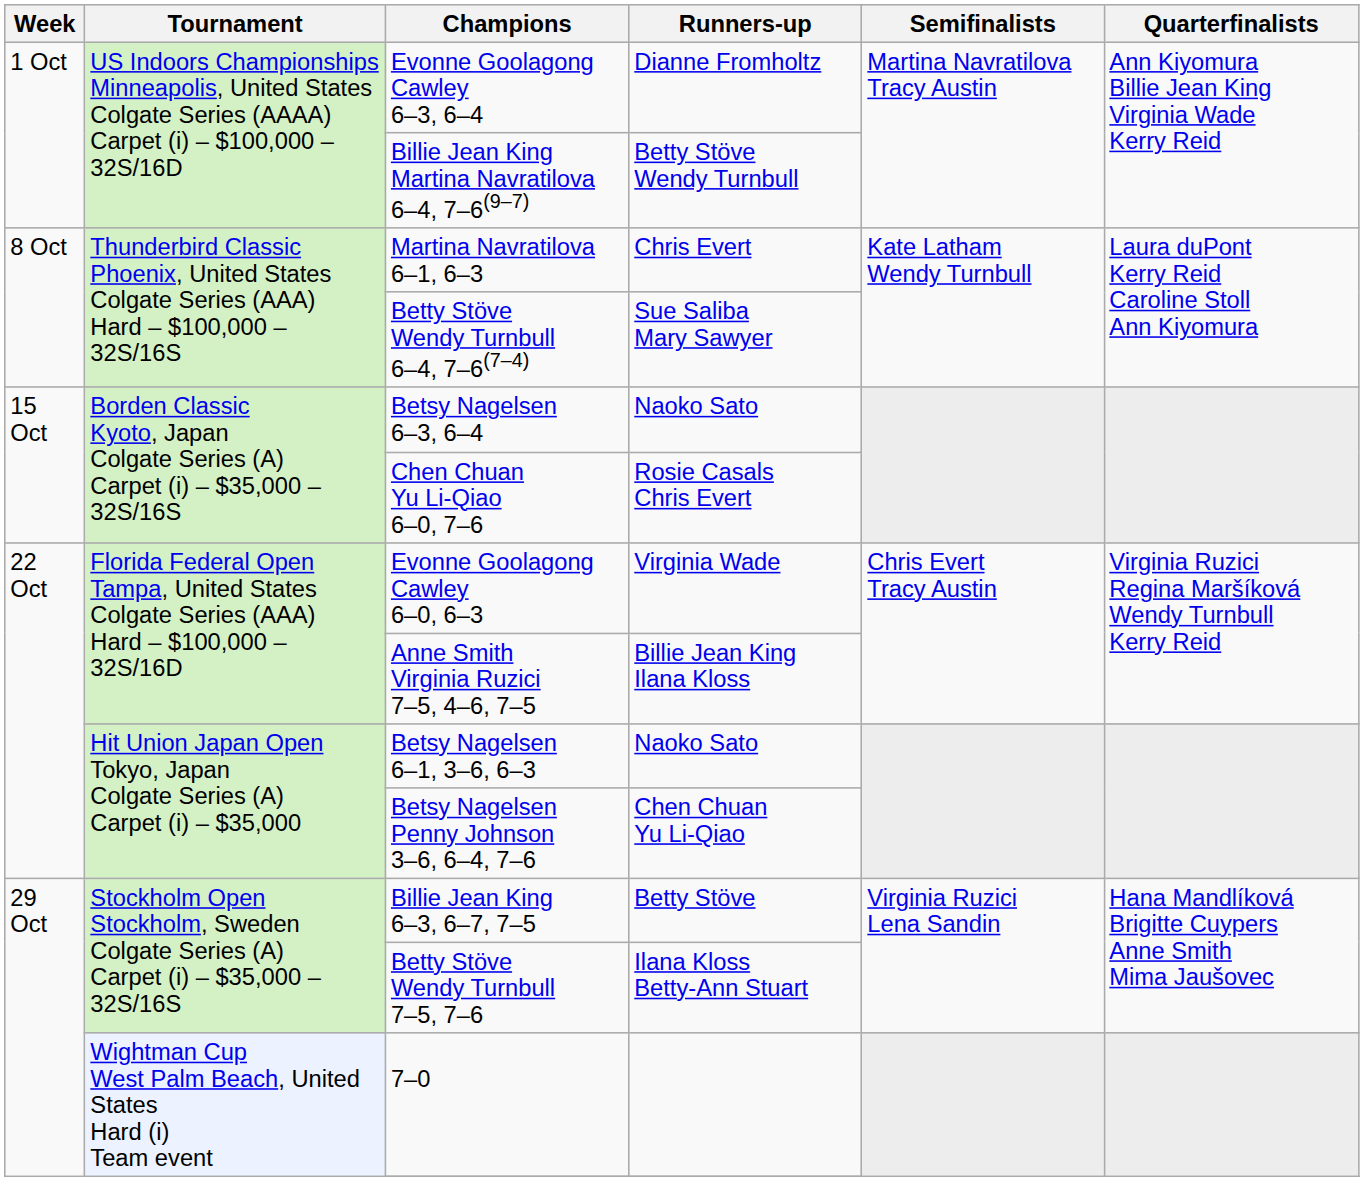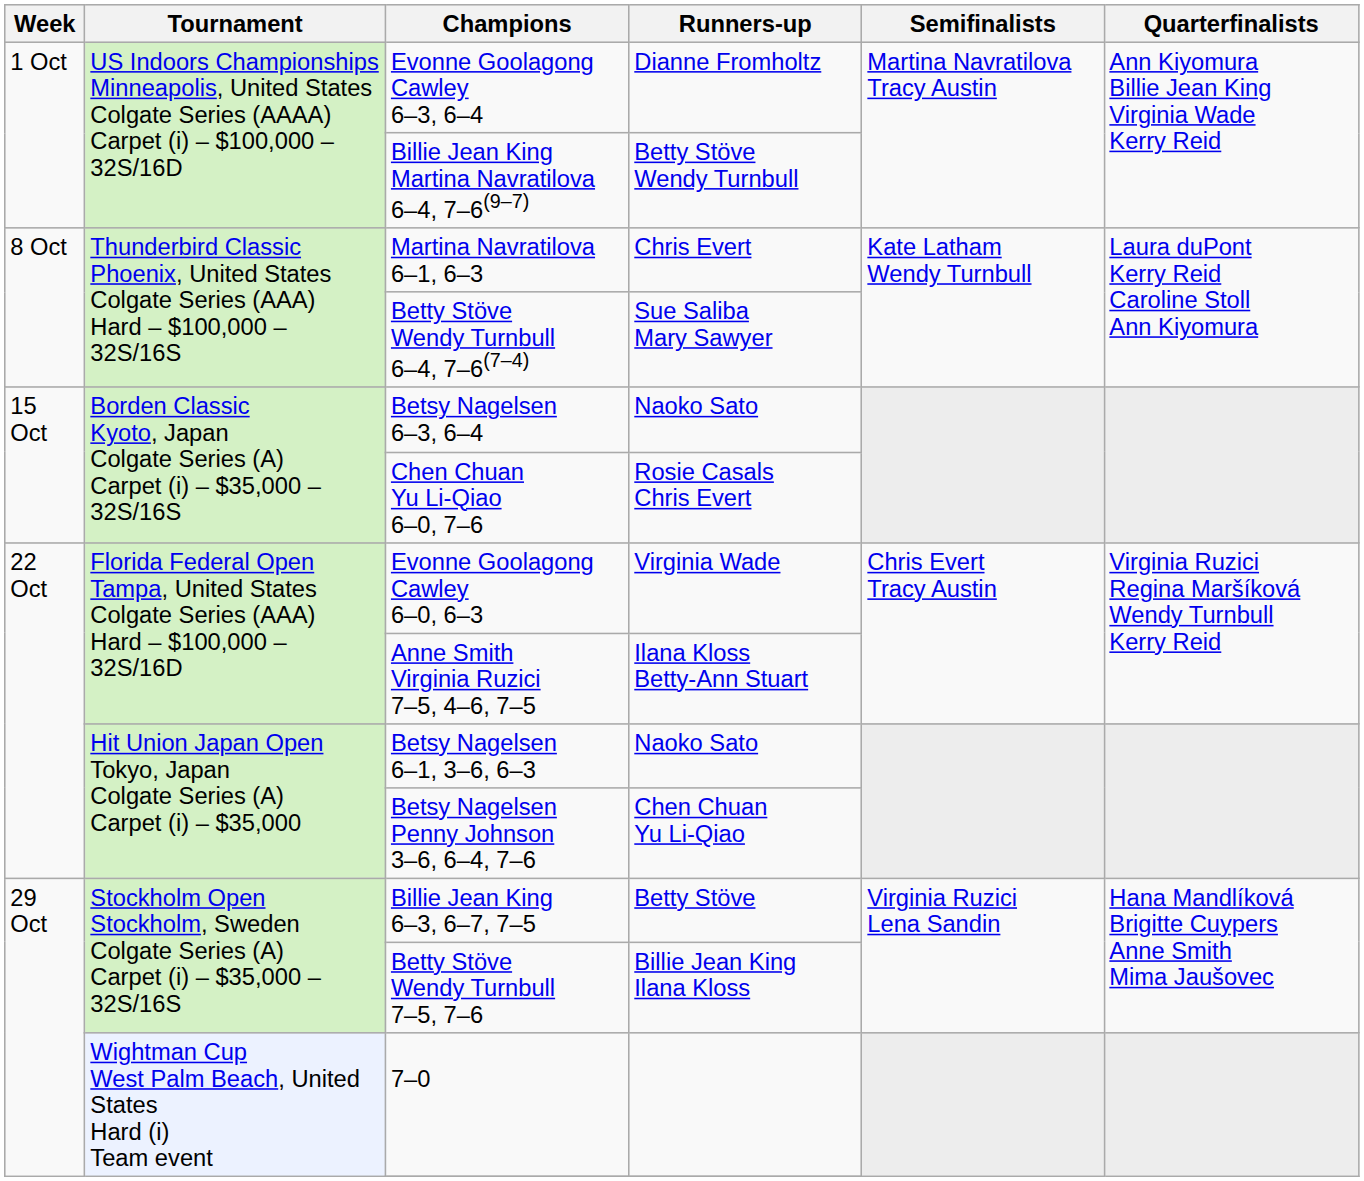 <table class=wikitable style=font-size:95%>
 <tr>
 <th style="width:48px;">Week</th>
 <th style="width:248px;">Tournament</th>
 <th style="width:200px;">Champions</th>
 <th style="width:200px;">Runners-up</th>
 <th style="width:190px;">Semifinalists</th>
 <th style="width:190px;">Quarterfinalists</th>
 </tr>
 <tr valign=top>
 <td rowspan=2>1 Oct</td>
 <td style="background:#D4F1C5;" rowspan="2"><a href='#'>US Indoors Championships</a><br> <a href='#'>Minneapolis</a>, United States <br>Colgate Series (AAAA)<br>Carpet (i) – $100,000 – 32S/16D</td>
 <td> <a href='#'>Evonne Goolagong Cawley</a><br> 6–3, 6–4</td>
 <td> <a href='#'>Dianne Fromholtz</a></td>
 <td rowspan=2> <a href='#'>Martina Navratilova</a><br> <a href='#'>Tracy Austin</a></td>
 <td rowspan=2> <a href='#'>Ann Kiyomura</a><br> <a href='#'>Billie Jean King</a><br> <a href='#'>Virginia Wade</a><br> <a href='#'>Kerry Reid</a></td>
 </tr>
 <tr valign=top>
 <td> <a href='#'>Billie Jean King</a><br>  <a href='#'>Martina Navratilova</a><br> 6–4, 7–6<sup>(9–7)</sup></td>
 <td> <a href='#'>Betty Stöve</a><br> <a href='#'>Wendy Turnbull</a></td>
 </tr>
 <tr valign=top>
 <td rowspan=2>8 Oct</td>
 <td style="background:#D4F1C5;" rowspan="2"><a href='#'>Thunderbird Classic</a><br> <a href='#'>Phoenix</a>, United States<br>Colgate Series (AAA)<br>Hard – $100,000 – 32S/16S</td>
 <td> <a href='#'>Martina Navratilova</a><br>6–1, 6–3</td>
 <td> <a href='#'>Chris Evert</a></td>
 <td rowspan=2> <a href='#'>Kate Latham</a><br> <a href='#'>Wendy Turnbull</a></td>
 <td rowspan=2> <a href='#'>Laura duPont</a><br> <a href='#'>Kerry Reid</a><br> <a href='#'>Caroline Stoll</a><br> <a href='#'>Ann Kiyomura</a></td>
 </tr>
 <tr valign=top>
 <td> <a href='#'>Betty Stöve</a><br> <a href='#'>Wendy Turnbull</a><br> 6–4, 7–6<sup>(7–4)</sup></td>
 <td> <a href='#'>Sue Saliba</a> <br>  <a href='#'>Mary Sawyer</a></td>
 </tr>
 <tr valign=top>
 <td rowspan=2>15 Oct</td>
 <td style="background:#D4F1C5;" rowspan="2"><a href='#'>Borden Classic</a><br> <a href='#'>Kyoto</a>, Japan <br>Colgate Series (A)<br>Carpet (i) – $35,000 – 32S/16S</td>
 <td> <a href='#'>Betsy Nagelsen</a><br>6–3, 6–4</td>
 <td> <a href='#'>Naoko Sato</a></td>
 <td rowspan=2 style="background:#ededed;"></td>
 <td rowspan=2 style="background:#ededed;"></td>
 </tr>
 <tr valign=top>
 <td> <a href='#'>Chen Chuan</a><br> <a href='#'>Yu Li-Qiao</a><br> 6–0, 7–6</td>
 <td> <a href='#'>Rosie Casals</a> <br>  <a href='#'>Chris Evert</a></td>
 </tr>
 <tr valign=top>
 <td rowspan=4>22 Oct</td>
 <td style="background:#D4F1C5;" rowspan="2"><a href='#'>Florida Federal Open</a><br> <a href='#'>Tampa</a>, United States<br>Colgate Series (AAA)<br>Hard – $100,000 – 32S/16D</td>
 <td> <a href='#'>Evonne Goolagong Cawley</a><br>6–0, 6–3</td>
 <td> <a href='#'>Virginia Wade</a></td>
 <td rowspan=2> <a href='#'>Chris Evert</a><br> <a href='#'>Tracy Austin</a></td>
 <td rowspan=2> <a href='#'>Virginia Ruzici</a><br>  <a href='#'>Regina Maršíková</a><br> <a href='#'>Wendy Turnbull</a><br> <a href='#'>Kerry Reid</a></td>
 </tr>
 <tr valign=top>
 <td> <a href='#'>Anne Smith</a><br>  <a href='#'>Virginia Ruzici</a><br>7–5, 4–6, 7–5</td>
-<td> <a href='#'>Billie Jean King</a><br>  <a href='#'>Ilana Kloss</a></td>
+<td> <a href='#'>Ilana Kloss</a><br>  <a href='#'>Betty-Ann Stuart</a></td>
 </tr>
 <tr valign=top>
 <td style="background:#D4F1C5;" rowspan="2"><a href='#'>Hit Union Japan Open</a><br> Tokyo, Japan <br>Colgate Series (A)<br>Carpet (i) – $35,000</td>
 <td> <a href='#'>Betsy Nagelsen</a><br>6–1, 3–6, 6–3</td>
 <td> <a href='#'>Naoko Sato</a></td>
 <td rowspan=2 style="background:#ededed;"></td>
 <td rowspan=2 style="background:#ededed;"></td>
 </tr>
 <tr valign=top>
 <td> <a href='#'>Betsy Nagelsen</a><br> <a href='#'>Penny Johnson</a><br> 3–6, 6–4, 7–6</td>
 <td> <a href='#'>Chen Chuan</a><br> <a href='#'>Yu Li-Qiao</a></td>
 </tr>
 <tr valign=top>
 <td rowspan=4>29 Oct</td>
 <td style="background:#D4F1C5;" rowspan="2"><a href='#'>Stockholm Open</a><br> <a href='#'>Stockholm</a>, Sweden <br>Colgate Series (A)<br>Carpet (i) – $35,000 – 32S/16S</td>
 <td> <a href='#'>Billie Jean King</a><br>6–3, 6–7, 7–5</td>
 <td> <a href='#'>Betty Stöve</a></td>
 <td rowspan=2> <a href='#'>Virginia Ruzici</a><br> <a href='#'>Lena Sandin</a></td>
 <td rowspan=2> <a href='#'>Hana Mandlíková</a><br>  <a href='#'>Brigitte Cuypers</a><br> <a href='#'>Anne Smith</a><br> <a href='#'>Mima Jaušovec</a></td>
 </tr>
 <tr valign=top>
 <td> <a href='#'>Betty Stöve</a><br> <a href='#'>Wendy Turnbull</a><br> 7–5, 7–6</td>
-<td> <a href='#'>Ilana Kloss</a><br>  <a href='#'>Betty-Ann Stuart</a></td>
+<td> <a href='#'>Billie Jean King</a><br>  <a href='#'>Ilana Kloss</a></td>
 </tr>
 <tr valign=top>
 <td rowspan=2 style="background:#ECF2FF;"><a href='#'>Wightman Cup</a><br> <a href='#'>West Palm Beach</a>, United States<br>Hard (i)<br>Team event<br></td>
 <td><div> <br>7–0 </div></td>
 <td></td>
 <td rowspan=2 style="background:#ededed;"></td>
 <td rowspan=2 style="background:#ededed;"></td>
 </tr>
 <tr valign="top">
 </tr>
 </table>
